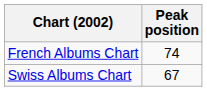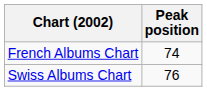 <table class="wikitable">
 <tr>
 <th align="left">Chart (2002)</th>
 <th style="text-align:center;">Peak<br>position</th>
 </tr>
 <tr>
 <td align="left"><a href='#'>French Albums Chart</a></td>
 <td style="text-align:center;">74</td>
 </tr>
 <tr>
 <td align="left"><a href='#'>Swiss Albums Chart</a></td>
-<td style="text-align:center;">67</td>
+<td style="text-align:center;">76</td>
 </tr>
 </table>
